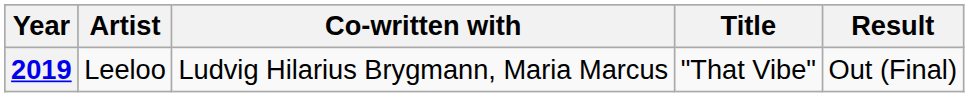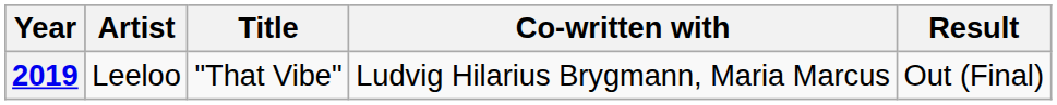 <table class="wikitable plainrowheaders">
 <tr>
 <th scope="col">Year</th>
 <th scope="col">Artist</th>
+<th scope="col">Title</th>
 <th scope="col">Co-written with</th>
-<th scope="col">Title</th>
 <th scope="col">Result</th>
 </tr>
 <tr>
 <th scope="row"><a href='#'>2019</a></th>
 <td>Leeloo</td>
+<td>"That Vibe"</td>
 <td>Ludvig Hilarius Brygmann, Maria Marcus</td>
-<td>"That Vibe"</td>
 <td>Out (Final)</td>
 </tr>
 </table>
